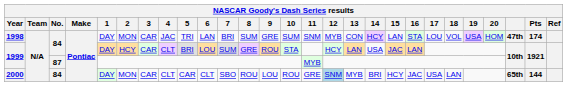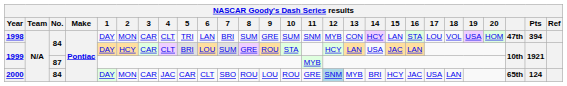 <table class="wikitable" style="text-align:center; font-size:75%">
 <tr>
 <th colspan=32><a href='#'>NASCAR Goody's Dash Series</a> results</th>
 </tr>
 <tr>
 <th>Year</th>
 <th>Team</th>
 <th>No.</th>
 <th>Make</th>
 <th>1</th>
 <th>2</th>
 <th>3</th>
 <th>4</th>
 <th>5</th>
 <th>6</th>
 <th>7</th>
 <th>8</th>
 <th>9</th>
 <th>10</th>
 <th>11</th>
 <th>12</th>
 <th>13</th>
 <th>14</th>
 <th>15</th>
 <th>16</th>
 <th>17</th>
 <th>18</th>
 <th>19</th>
 <th>20</th>
 <th></th>
 <th>Pts</th>
 <th>Ref</th>
 </tr>
 <tr>
 <th><a href='#'>1998</a></th>
 <th rowspan=4>N/A</th>
 <th rowspan=2>84</th>
 <th rowspan=4><a href='#'>Pontiac</a></th>
 <td><a href='#'>DAY</a></td>
 <td><a href='#'>MON</a></td>
 <td><a href='#'>CAR</a></td>
-<td><a href='#'>JAC</a></td>
+<td><a href='#'>CLT</a></td>
 <td><a href='#'>TRI</a></td>
 <td><a href='#'>LAN</a></td>
 <td><a href='#'>BRI</a></td>
 <td><a href='#'>SUM</a></td>
 <td><a href='#'>GRE</a></td>
 <td><a href='#'>SUM</a></td>
 <td><a href='#'>SNM</a></td>
 <td><a href='#'>MYB</a></td>
 <td><a href='#'>CON</a></td>
 <td style="background:#EFCFFF;"><a href='#'>HCY</a><br></td>
 <td><a href='#'>LAN</a></td>
 <td style="background:#DFFFDF;"><a href='#'>STA</a><br></td>
 <td><a href='#'>LOU</a></td>
 <td><a href='#'>VOL</a></td>
 <td style="background:#EFCFFF;"><a href='#'>USA</a><br></td>
 <td style="background:#DFFFDF;"><a href='#'>HOM</a><br></td>
 <th>47th</th>
-<th>174</th>
+<th>394</th>
 <th></th>
 </tr>
 <tr>
 <th rowspan=2><a href='#'>1999</a></th>
 <td style="background:#FFDF9F;"><a href='#'>DAY</a><br></td>
 <td style="background:#FFDF9F;"><a href='#'>HCY</a><br></td>
 <td style="background:#DFFFDF;"><a href='#'>CAR</a><br></td>
 <td style="background:#EFCFFF;"><a href='#'>CLT</a><br></td>
 <td style="background:#DFDFDF;"><a href='#'>BRI</a><br></td>
 <td style="background:#FFDF9F;"><a href='#'>LOU</a><br></td>
 <td style="background:#DFDFDF;"><a href='#'>SUM</a><br></td>
 <td style="background:#EFCFFF;"><a href='#'>GRE</a><br></td>
 <td style="background:#FFDF9F;"><a href='#'>ROU</a><br></td>
 <td style="background:#DFFFDF;"><a href='#'>STA</a><br></td>
 <td></td>
 <td style="background:#DFFFDF;"><a href='#'>HCY</a><br></td>
 <td style="background:#FFDF9F;"><a href='#'>LAN</a><br></td>
 <td><a href='#'>USA</a></td>
 <td style="background:#FFDF9F;"><a href='#'>JAC</a><br></td>
 <td style="background:#FFDF9F;"><a href='#'>LAN</a><br></td>
 <td colspan=4></td>
 <th rowspan=2>10th</th>
 <th rowspan=2>1921</th>
 <th rowspan=2></th>
 </tr>
 <tr>
 <th>87</th>
 <td colspan=10></td>
 <td style="background:#DFFFDF;"><a href='#'>MYB</a><br></td>
 <td colspan=9></td>
 </tr>
 <tr>
 <th><a href='#'>2000</a></th>
 <th>84</th>
 <td style="background:#DFFFDF;"><a href='#'>DAY</a><br></td>
 <td><a href='#'>MON</a></td>
 <td><a href='#'>CAR</a></td>
-<td><a href='#'>CLT</a></td>
+<td><a href='#'>JAC</a></td>
 <td><a href='#'>CAR</a></td>
 <td><a href='#'>CLT</a></td>
 <td><a href='#'>SBO</a></td>
 <td><a href='#'>ROU</a></td>
 <td><a href='#'>LOU</a></td>
 <td><a href='#'>ROU</a></td>
 <td><a href='#'>GRE</a></td>
 <td style="background: lightblue;"><a href='#'>SNM</a></td>
 <td><a href='#'>MYB</a></td>
 <td><a href='#'>BRI</a></td>
 <td><a href='#'>HCY</a></td>
 <td><a href='#'>JAC</a></td>
 <td><a href='#'>USA</a></td>
 <td><a href='#'>LAN</a></td>
 <td colspan=2></td>
 <th>65th</th>
-<th>144</th>
+<th>124</th>
 <th></th>
 </tr>
 </table>
